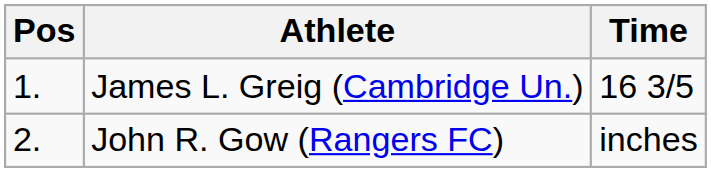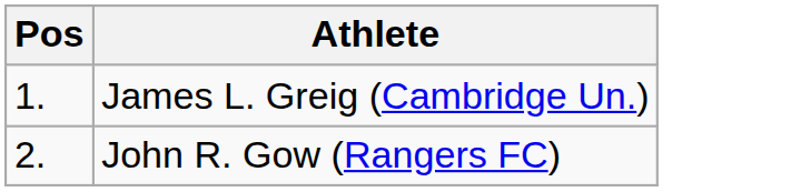 <table class="wikitable">
 <tr>
 <th>Pos</th>
 <th>Athlete</th>
-<th>Time</th>
 </tr>
 <tr>
 <td>1.</td>
 <td>James L. Greig (<a href='#'>Cambridge Un.</a>)</td>
-<td>16 3/5</td>
 </tr>
 <tr>
 <td>2.</td>
 <td>John R. Gow (<a href='#'>Rangers FC</a>)</td>
-<td>inches</td>
 </tr>
 </table>
